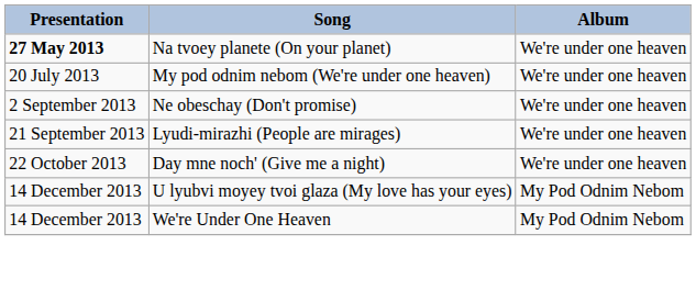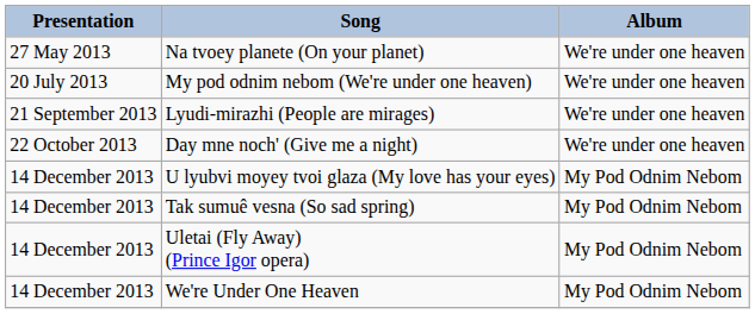 <table class="wikitable" style="font-size:90%;">
 <tr>
 <th style="background:#B0C4DE;">Presentation</th>
 <th style="background:#B0C4DE;">Song</th>
 <th style="background:#B0C4DE;">Album</th>
 </tr>
 <tr ---->
-<td><strong>27 May 2013</strong></td>
+<td>27 May 2013</td>
 <td>Na tvoey planete (On your planet)</td>
 <td>We're under one heaven</td>
 </tr>
 <tr ---->
 <td>20 July 2013</td>
 <td>My pod odnim nebom (We're under one heaven)</td>
-<td>We're under one heaven</td>
-</tr>
-<tr ---->
-<td>2 September 2013</td>
-<td>Ne obeschay (Don't promise)</td>
 <td>We're under one heaven</td>
 </tr>
 <tr ---->
 <td>21 September 2013</td>
 <td>Lyudi-mirazhi (People are mirages)</td>
 <td>We're under one heaven</td>
 </tr>
 <tr ---->
 <td>22 October 2013</td>
 <td>Day mne noch' (Give me a night)</td>
 <td>We're under one heaven</td>
 </tr>
 <tr ---->
 <td>14 December 2013</td>
 <td>U lyubvi moyey tvoi glaza (My love has your eyes)</td>
 <td>My Pod Odnim Nebom</td>
 </tr>
 <tr ---->
 <td>14 December 2013</td>
+<td>Tak sumuê vesna (So sad spring)</td>
+<td>My Pod Odnim Nebom</td>
+</tr>
+<tr ---->
+<td>14 December 2013</td>
+<td>Uletai (Fly Away)<br>(<a href='#'>Prince Igor</a> opera)</td>
+<td>My Pod Odnim Nebom</td>
+</tr>
+<tr ---->
+<td>14 December 2013</td>
 <td>We're Under One Heaven</td>
 <td>My Pod Odnim Nebom</td>
 </tr>
 <tr>
 </tr>
 </table>
